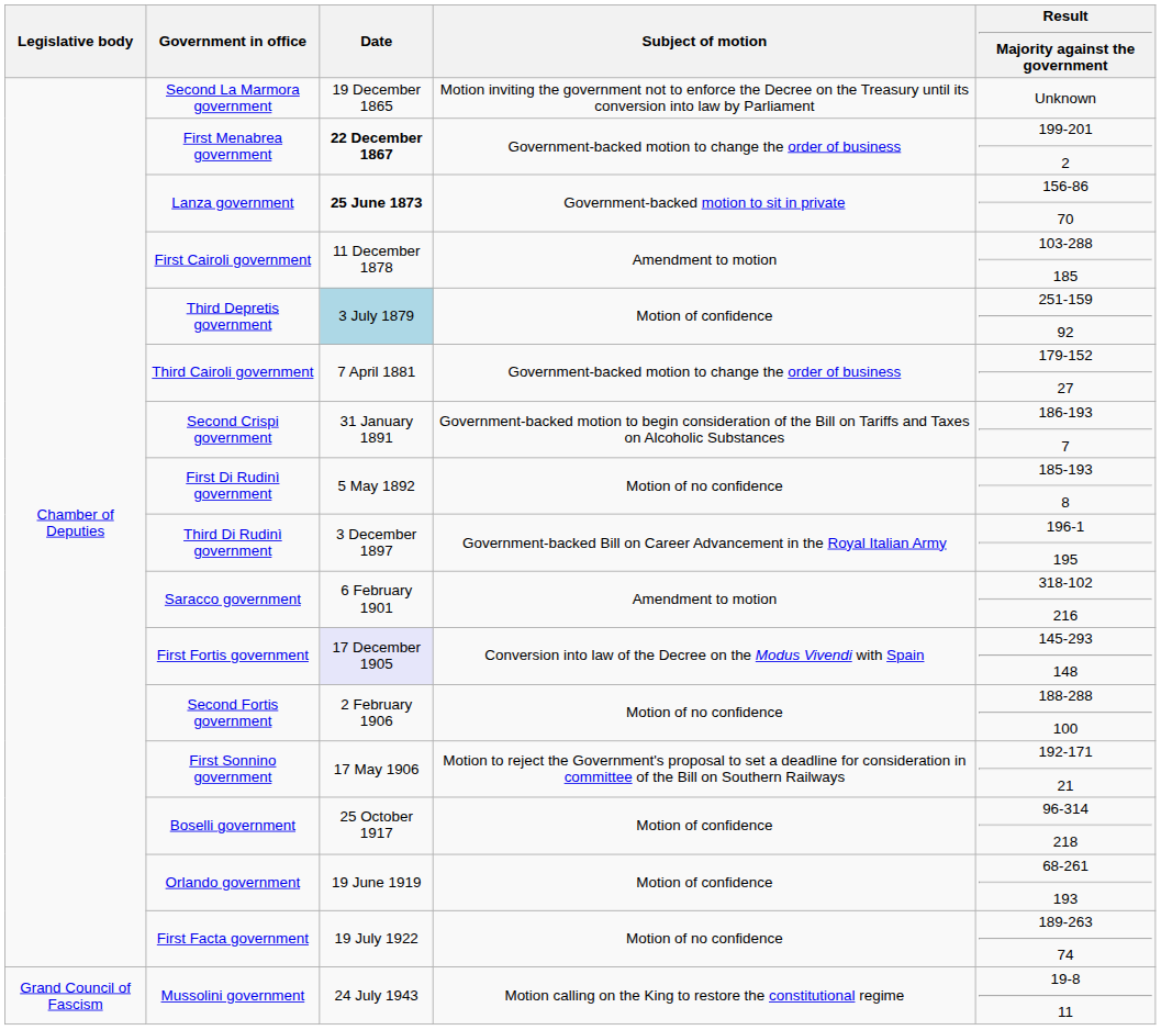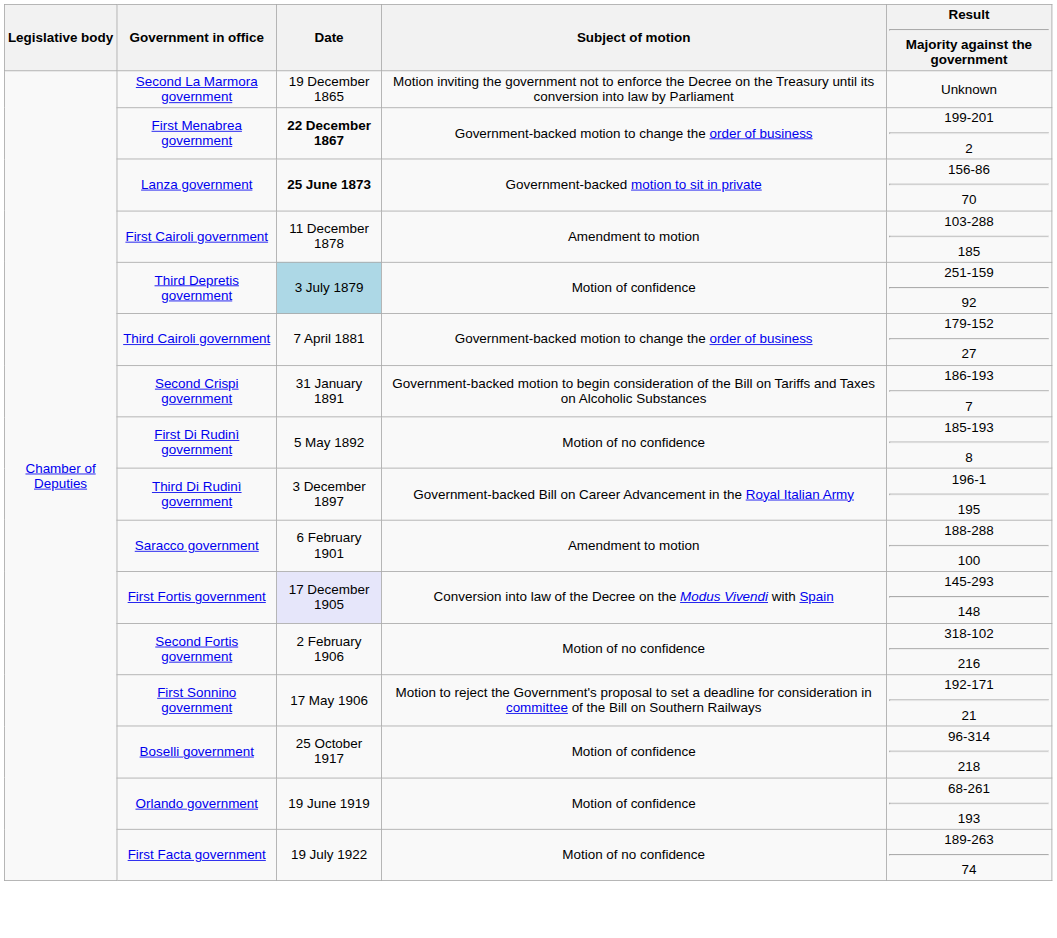 <table class="wikitable sortable" style="text-align:center">
 <tr>
 <th>Legislative body</th>
 <th>Government in office</th>
 <th>Date</th>
 <th>Subject of motion</th>
 <th data-sort-type=number>Result<hr>Majority against the government</th>
 </tr>
 <tr>
 <td rowspan=16><a href='#'>Chamber of Deputies</a></td>
 <td><a href='#'>Second La Marmora government</a></td>
 <td>19 December 1865</td>
 <td>Motion inviting the government not to enforce the Decree on the Treasury until its conversion into law by Parliament</td>
 <td data-sort-value=15>Unknown</td>
 </tr>
 <tr>
 <td><a href='#'>First Menabrea government</a></td>
 <td><strong>22 December 1867</strong></td>
 <td>Government-backed motion to change the <a href='#'>order of business</a></td>
 <td data-sort-value=1>199-201<hr>2</td>
 </tr>
 <tr>
 <td><a href='#'>Lanza government</a></td>
 <td><strong>25 June 1873</strong></td>
 <td>Government-backed <a href='#'>motion to sit in private</a></td>
 <td data-sort-value=7>156-86<hr>70</td>
 </tr>
 <tr>
 <td><a href='#'>First Cairoli government</a></td>
 <td>11 December 1878</td>
 <td>Amendment to motion</td>
 <td data-sort-value=11>103-288<hr>185</td>
 </tr>
 <tr>
 <td><a href='#'>Third Depretis government</a></td>
 <td style="background: lightblue;">3 July 1879</td>
 <td>Motion of confidence</td>
 <td data-sort-value=9>251-159<hr>92</td>
 </tr>
 <tr>
 <td><a href='#'>Third Cairoli government</a></td>
 <td>7 April 1881</td>
 <td>Government-backed motion to change the <a href='#'>order of business</a></td>
 <td data-sort-value=6>179-152<hr>27</td>
 </tr>
 <tr>
 <td><a href='#'>Second Crispi government</a></td>
 <td>31 January 1891</td>
 <td>Government-backed motion to begin consideration of the Bill on Tariffs and Taxes on Alcoholic Substances</td>
 <td data-sort-value=2>186-193<hr>7</td>
 </tr>
 <tr>
 <td><a href='#'>First Di Rudinì government</a></td>
 <td>5 May 1892</td>
 <td>Motion of no confidence</td>
 <td data-sort-value=2>185-193<hr>8</td>
 </tr>
 <tr>
 <td><a href='#'>Third Di Rudinì government</a></td>
 <td>3 December 1897</td>
 <td>Government-backed Bill on Career Advancement in the <a href='#'>Royal Italian Army</a></td>
 <td data-sort-value=12>196-1<hr>195</td>
 </tr>
 <tr>
 <td><a href='#'>Saracco government</a></td>
 <td>6 February 1901</td>
 <td>Amendment to motion</td>
-<td data-sort-value=13>318-102<hr>216</td>
+<td data-sort-value=10>188-288<hr>100</td>
 </tr>
 <tr>
 <td><a href='#'>First Fortis government</a></td>
 <td style="background: lavender;">17 December 1905</td>
 <td>Conversion into law of the Decree on the <em><a href='#'>Modus Vivendi</a></em> with <a href='#'>Spain</a></td>
 <td data-sort-value=9>145-293<hr>148</td>
 </tr>
 <tr>
 <td><a href='#'>Second Fortis government</a></td>
 <td>2 February 1906</td>
 <td>Motion of no confidence</td>
-<td data-sort-value=10>188-288<hr>100</td>
+<td data-sort-value=13>318-102<hr>216</td>
 </tr>
 <tr>
 <td><a href='#'>First Sonnino government</a></td>
 <td>17 May 1906</td>
 <td>Motion to reject the Government's proposal to set a deadline for consideration in <a href='#'>committee</a> of the Bill on Southern Railways</td>
 <td data-sort-value=5>192-171<hr>21</td>
 </tr>
 <tr>
 <td><a href='#'>Boselli government</a></td>
 <td>25 October 1917</td>
 <td>Motion of confidence</td>
 <td data-sort-value=14>96-314<hr>218</td>
 </tr>
 <tr>
 <td><a href='#'>Orlando government</a></td>
 <td>19 June 1919</td>
 <td>Motion of confidence</td>
 <td data-sort-value=12>68-261<hr>193</td>
 </tr>
 <tr>
 <td><a href='#'>First Facta government</a></td>
 <td>19 July 1922</td>
 <td>Motion of no confidence</td>
 <td data-sort-value=8>189-263<hr>74</td>
 </tr>
-<tr>
-<td><a href='#'>Grand Council of Fascism</a></td>
-<td><a href='#'>Mussolini government</a></td>
-<td>24 July 1943</td>
-<td>Motion calling on the King to restore the <a href='#'>constitutional</a> regime</td>
-<td data-sort-value=4>19-8<hr>11</td>
-</tr>
 </table>
